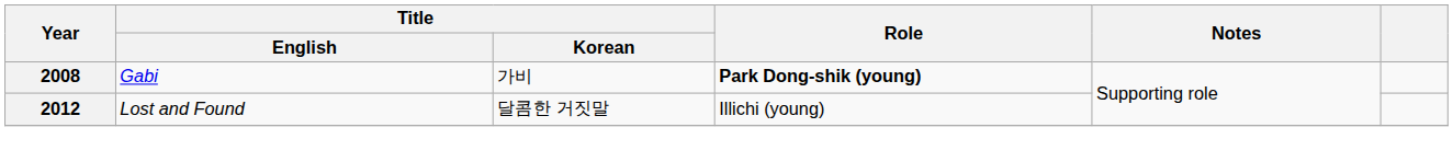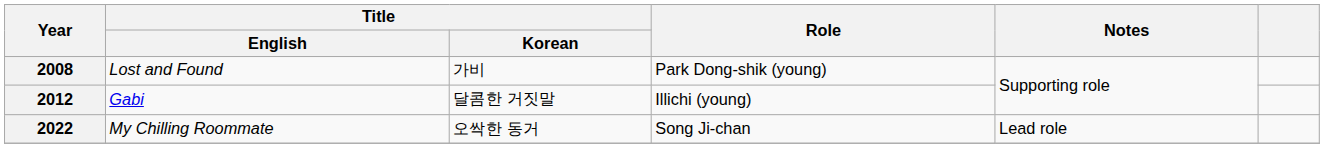 <table class="wikitable sortable plainrowheaders" style="width:65%">
 <tr>
 <th scope="col" rowspan="2" style="width:5%">Year</th>
 <th scope="col" colspan="2" style="width:30%">Title</th>
 <th scope="col" rowspan="2" style="width:17%">Role</th>
 <th scope="col" rowspan="2" style="width:13%">Notes</th>
 <th scope="col" rowspan="2" class="unsortable" style="width:3%"></th>
 </tr>
 <tr>
 <th scope="col" style="width:17%">English</th>
 <th scope="col" style="width:10%">Korean</th>
 </tr>
 <tr>
 <th scope="row">2008</th>
-<td><em><a href='#'>Gabi</a></em></td>
+<td><em>Lost and Found</em></td>
 <td>가비</td>
-<td><strong>Park Dong-shik (young)</strong></td>
+<td>Park Dong-shik (young)</td>
 <td rowspan="2">Supporting role</td>
 <td style="text-align:center"></td>
 </tr>
 <tr>
 <th scope="row">2012</th>
-<td><em>Lost and Found</em></td>
+<td><em><a href='#'>Gabi</a></em></td>
 <td>달콤한 거짓말</td>
 <td>Illichi (young)</td>
 <td style="text-align:center"></td>
 </tr>
 <tr>
+<th scope="row">2022</th>
+<td><em>My Chilling Roommate</em></td>
+<td>오싹한 동거</td>
+<td>Song Ji-chan</td>
+<td>Lead role</td>
+<td style="text-align:center"></td>
+</tr>
+<tr>
 </tr>
 </table>
